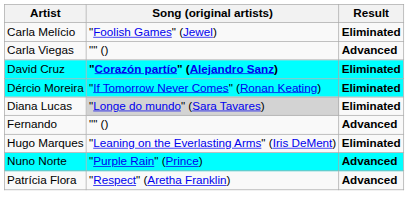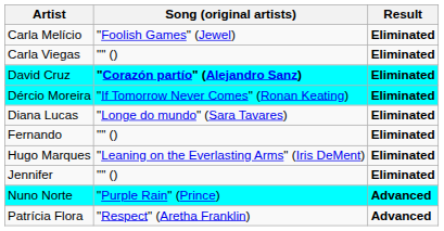 <table class=wikitable>
 <tr>
 <th>Artist</th>
 <th>Song (original artists)</th>
 <th>Result</th>
 </tr>
 <tr>
 <td>Carla Melício</td>
 <td>"<a href='#'>Foolish Games</a>" (<a href='#'>Jewel</a>)</td>
 <td><strong>Eliminated</strong></td>
 </tr>
 <tr>
 <td>Carla Viegas</td>
 <td>"" ()</td>
-<td><strong>Advanced</strong></td>
+<td><strong>Eliminated</strong></td>
 </tr>
 <tr style="background:cyan;">
 <td>David Cruz</td>
 <td><strong>"<a href='#'>Corazón partío</a>" (<a href='#'>Alejandro Sanz</a>)</strong></td>
 <td><strong>Eliminated</strong></td>
 </tr>
 <tr style="background:cyan;">
 <td>Dércio Moreira</td>
 <td>"<a href='#'>If Tomorrow Never Comes</a>" (<a href='#'>Ronan Keating</a>)</td>
 <td><strong>Eliminated</strong></td>
 </tr>
 <tr>
 <td>Diana Lucas</td>
-<td style="background: lightgrey;">"<a href='#'>Longe do mundo</a>" (<a href='#'>Sara Tavares</a>)</td>
+<td>"<a href='#'>Longe do mundo</a>" (<a href='#'>Sara Tavares</a>)</td>
 <td><strong>Eliminated</strong></td>
 </tr>
 <tr>
 <td>Fernando</td>
 <td>"" ()</td>
-<td><strong>Advanced</strong></td>
+<td><strong>Eliminated</strong></td>
 </tr>
 <tr>
 <td>Hugo Marques</td>
 <td>"<a href='#'>Leaning on the Everlasting Arms</a>" (<a href='#'>Iris DeMent</a>)</td>
+<td><strong>Eliminated</strong></td>
+</tr>
+<tr>
+<td>Jennifer</td>
+<td>"" ()</td>
 <td><strong>Eliminated</strong></td>
 </tr>
 <tr style="background:cyan;">
 <td>Nuno Norte</td>
 <td>"<a href='#'>Purple Rain</a>" (<a href='#'>Prince</a>)</td>
 <td><strong>Advanced</strong></td>
 </tr>
 <tr>
 <td>Patrícia Flora</td>
 <td>"<a href='#'>Respect</a>" (<a href='#'>Aretha Franklin</a>)</td>
 <td><strong>Advanced</strong></td>
 </tr>
 </table>
